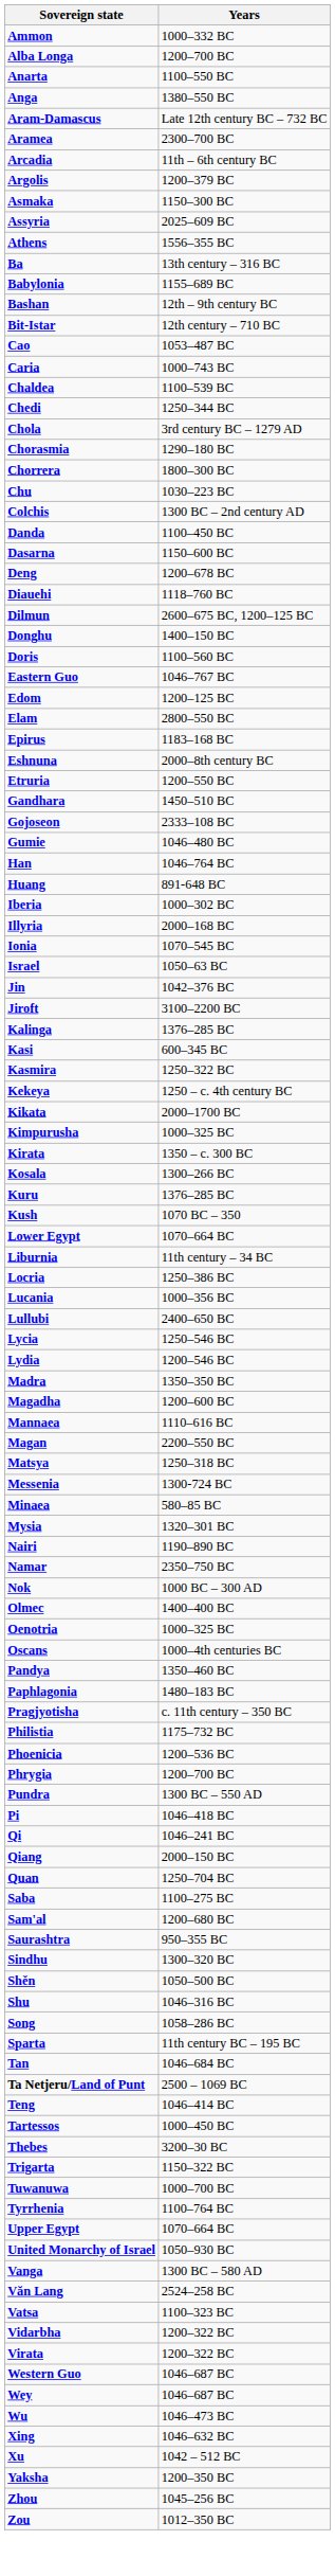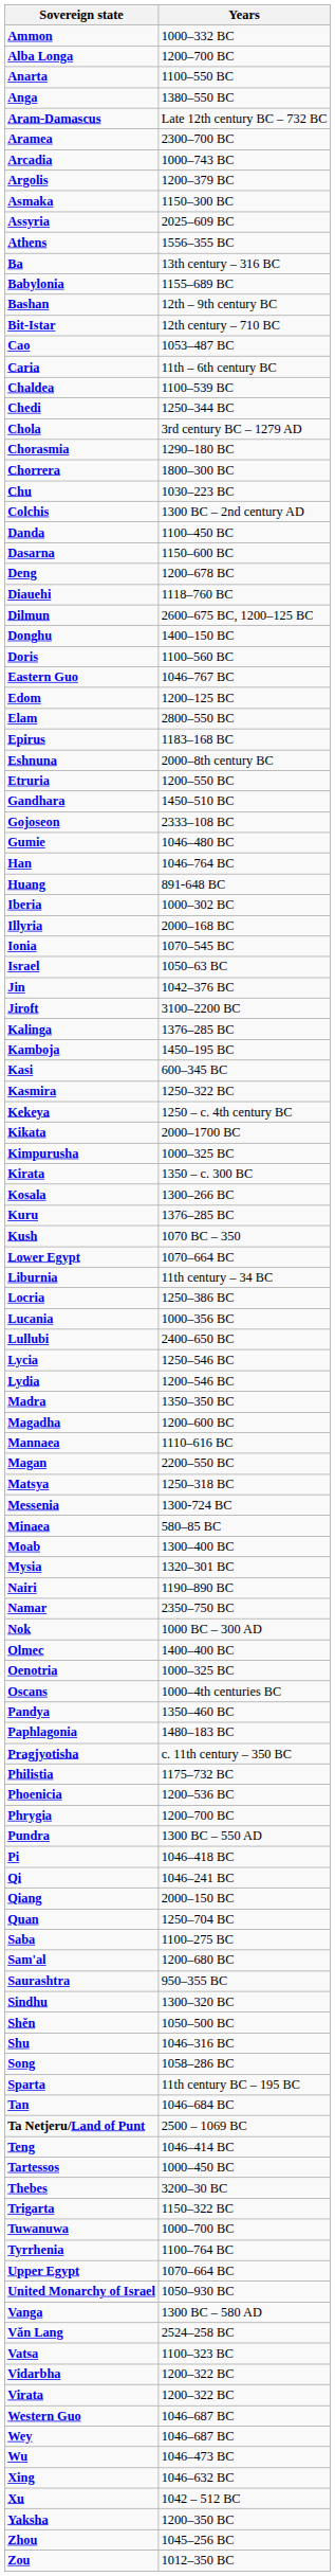 <table class=wikitable border="1">
 <tr>
 <th>Sovereign state</th>
 <th>Years</th>
 </tr>
 <tr>
 <td><strong><a href='#'>Ammon</a></strong></td>
 <td>1000–332 BC</td>
 </tr>
 <tr>
 <td><strong><a href='#'>Alba Longa</a></strong></td>
 <td>1200–700 BC</td>
 </tr>
 <tr>
 <td><strong><a href='#'>Anarta</a></strong></td>
 <td>1100–550 BC</td>
 </tr>
 <tr>
 <td><strong><a href='#'>Anga</a></strong></td>
 <td>1380–550 BC</td>
 </tr>
 <tr>
 <td><strong><a href='#'>Aram-Damascus</a></strong></td>
 <td>Late 12th century BC – 732 BC</td>
 </tr>
 <tr>
 <td><strong><a href='#'>Aramea</a></strong></td>
 <td>2300–700 BC</td>
 </tr>
 <tr>
 <td><strong><a href='#'>Arcadia</a></strong></td>
-<td>11th – 6th century BC</td>
+<td>1000–743 BC</td>
 </tr>
 <tr>
 <td><strong><a href='#'>Argolis</a></strong></td>
 <td>1200–379 BC</td>
 </tr>
 <tr>
 <td><strong><a href='#'>Asmaka</a></strong></td>
 <td>1150–300 BC</td>
 </tr>
 <tr>
 <td><strong><a href='#'>Assyria</a></strong></td>
 <td>2025–609 BC</td>
 </tr>
 <tr>
 <td><strong><a href='#'>Athens</a></strong></td>
 <td>1556–355 BC</td>
 </tr>
 <tr>
 <td><strong><a href='#'>Ba</a></strong></td>
 <td>13th century – 316 BC</td>
 </tr>
 <tr>
 <td><strong><a href='#'>Babylonia</a></strong></td>
 <td>1155–689 BC</td>
 </tr>
 <tr>
 <td><strong><a href='#'>Bashan</a></strong></td>
 <td>12th – 9th century BC</td>
 </tr>
 <tr>
 <td><strong><a href='#'>Bit-Istar</a></strong></td>
 <td>12th century – 710 BC</td>
 </tr>
 <tr>
 <td><strong><a href='#'>Cao</a></strong></td>
 <td>1053–487 BC</td>
 </tr>
 <tr>
 <td><strong><a href='#'>Caria</a></strong></td>
-<td>1000–743 BC</td>
+<td>11th – 6th century BC</td>
 </tr>
 <tr>
 <td><strong><a href='#'>Chaldea</a></strong></td>
 <td>1100–539 BC</td>
 </tr>
 <tr>
 <td><strong><a href='#'>Chedi</a></strong></td>
 <td>1250–344 BC</td>
 </tr>
 <tr>
 <td><strong><a href='#'>Chola</a></strong></td>
 <td>3rd century BC – 1279 AD</td>
 </tr>
 <tr>
 <td><strong><a href='#'>Chorasmia</a></strong></td>
 <td>1290–180 BC</td>
 </tr>
 <tr>
 <td><strong><a href='#'>Chorrera</a></strong></td>
 <td>1800–300 BC</td>
 </tr>
 <tr>
 <td><strong><a href='#'>Chu</a></strong></td>
 <td>1030–223 BC</td>
 </tr>
 <tr>
 <td><strong><a href='#'>Colchis</a></strong></td>
 <td>1300 BC – 2nd century AD</td>
 </tr>
 <tr>
 <td><strong><a href='#'>Danda</a></strong></td>
 <td>1100–450 BC</td>
 </tr>
 <tr>
 <td><strong><a href='#'>Dasarna</a></strong></td>
 <td>1150–600 BC</td>
 </tr>
 <tr>
 <td><strong><a href='#'>Deng</a></strong></td>
 <td>1200–678 BC</td>
 </tr>
 <tr>
 <td><strong><a href='#'>Diauehi</a></strong></td>
 <td>1118–760 BC</td>
 </tr>
 <tr>
 <td><strong><a href='#'>Dilmun</a></strong></td>
 <td>2600–675 BC, 1200–125 BC</td>
 </tr>
 <tr>
 <td><strong><a href='#'>Donghu</a></strong></td>
 <td>1400–150 BC</td>
 </tr>
 <tr>
 <td><strong><a href='#'>Doris</a></strong></td>
 <td>1100–560 BC</td>
 </tr>
 <tr>
 <td><strong><a href='#'>Eastern Guo</a></strong></td>
 <td>1046–767 BC</td>
 </tr>
 <tr>
 <td><strong><a href='#'>Edom</a></strong></td>
 <td>1200–125 BC</td>
 </tr>
 <tr>
 <td><strong><a href='#'>Elam</a></strong></td>
 <td>2800–550 BC</td>
 </tr>
 <tr>
 <td><strong><a href='#'>Epirus</a></strong></td>
 <td>1183–168 BC</td>
 </tr>
 <tr>
 <td><strong><a href='#'>Eshnuna</a></strong></td>
 <td>2000–8th century BC</td>
 </tr>
 <tr>
 <td><strong><a href='#'>Etruria</a></strong></td>
 <td>1200–550 BC</td>
 </tr>
 <tr>
 <td><strong><a href='#'>Gandhara</a></strong></td>
 <td>1450–510 BC</td>
 </tr>
 <tr>
 <td><strong><a href='#'>Gojoseon</a></strong></td>
 <td>2333–108 BC</td>
 </tr>
 <tr>
 <td><strong><a href='#'>Gumie</a></strong></td>
 <td>1046–480 BC</td>
 </tr>
 <tr>
 <td><strong><a href='#'>Han</a></strong></td>
 <td>1046–764 BC</td>
 </tr>
 <tr>
 <td><strong><a href='#'>Huang</a></strong></td>
 <td>891-648 BC</td>
 </tr>
 <tr>
 <td><strong><a href='#'>Iberia</a></strong></td>
 <td>1000–302 BC</td>
 </tr>
 <tr>
 <td><strong><a href='#'>Illyria</a></strong></td>
 <td>2000–168 BC</td>
 </tr>
 <tr>
 <td><strong><a href='#'>Ionia</a></strong></td>
 <td>1070–545 BC</td>
 </tr>
 <tr>
 <td><strong><a href='#'>Israel</a></strong></td>
 <td>1050–63 BC</td>
 </tr>
 <tr>
 <td><strong><a href='#'>Jin</a></strong></td>
 <td>1042–376 BC</td>
 </tr>
 <tr>
 <td><strong><a href='#'>Jiroft</a></strong></td>
 <td>3100–2200 BC</td>
 </tr>
 <tr>
 <td><strong><a href='#'>Kalinga</a></strong></td>
 <td>1376–285 BC</td>
 </tr>
 <tr>
+<td><strong><a href='#'>Kamboja</a></strong></td>
+<td>1450–195 BC</td>
+</tr>
+<tr>
 <td><strong><a href='#'>Kasi</a></strong></td>
 <td>600–345 BC</td>
 </tr>
 <tr>
 <td><strong><a href='#'>Kasmira</a></strong></td>
 <td>1250–322 BC</td>
 </tr>
 <tr>
 <td><strong><a href='#'>Kekeya</a></strong></td>
 <td>1250 – c. 4th century BC</td>
 </tr>
 <tr>
 <td><strong><a href='#'>Kikata</a></strong></td>
 <td>2000–1700 BC</td>
 </tr>
 <tr>
 <td><strong><a href='#'>Kimpurusha</a></strong></td>
 <td>1000–325 BC</td>
 </tr>
 <tr>
 <td><strong><a href='#'>Kirata</a></strong></td>
 <td>1350 – c. 300 BC</td>
 </tr>
 <tr>
 <td><strong><a href='#'>Kosala</a></strong></td>
 <td>1300–266 BC</td>
 </tr>
 <tr>
 <td><strong><a href='#'>Kuru</a></strong></td>
 <td>1376–285 BC</td>
 </tr>
 <tr>
 <td><strong><a href='#'>Kush</a></strong></td>
 <td>1070 BC – 350</td>
 </tr>
 <tr>
 <td><strong><a href='#'>Lower Egypt</a></strong></td>
 <td>1070–664 BC</td>
 </tr>
 <tr>
 <td><strong><a href='#'>Liburnia</a></strong></td>
 <td>11th century – 34 BC</td>
 </tr>
 <tr>
 <td><strong><a href='#'>Locria</a></strong></td>
 <td>1250–386 BC</td>
 </tr>
 <tr>
 <td><strong><a href='#'>Lucania</a></strong></td>
 <td>1000–356 BC</td>
 </tr>
 <tr>
 <td><strong><a href='#'>Lullubi</a></strong></td>
 <td>2400–650 BC</td>
 </tr>
 <tr>
 <td><strong><a href='#'>Lycia</a></strong></td>
 <td>1250–546 BC</td>
 </tr>
 <tr>
 <td><strong><a href='#'>Lydia</a></strong></td>
 <td>1200–546 BC</td>
 </tr>
 <tr>
 <td><strong><a href='#'>Madra</a></strong></td>
 <td>1350–350 BC</td>
 </tr>
 <tr>
 <td><strong><a href='#'>Magadha</a></strong></td>
 <td>1200–600 BC</td>
 </tr>
 <tr>
 <td><strong><a href='#'>Mannaea</a></strong></td>
 <td>1110–616 BC</td>
 </tr>
 <tr>
 <td><strong><a href='#'>Magan</a></strong></td>
 <td>2200–550 BC</td>
 </tr>
 <tr>
 <td><strong><a href='#'>Matsya</a></strong></td>
 <td>1250–318 BC</td>
 </tr>
 <tr>
 <td><strong><a href='#'>Messenia</a></strong></td>
 <td>1300-724 BC</td>
 </tr>
 <tr>
 <td><strong><a href='#'>Minaea</a></strong></td>
 <td>580–85 BC</td>
+</tr>
+<tr>
+<td><strong><a href='#'>Moab</a></strong></td>
+<td>1300–400 BC</td>
 </tr>
 <tr>
 <td><strong><a href='#'>Mysia</a></strong></td>
 <td>1320–301 BC</td>
 </tr>
 <tr>
 <td><strong><a href='#'>Nairi</a></strong></td>
 <td>1190–890 BC</td>
 </tr>
 <tr>
 <td><strong><a href='#'>Namar</a></strong></td>
 <td>2350–750 BC</td>
 </tr>
 <tr>
 <td><strong><a href='#'>Nok</a></strong></td>
 <td>1000 BC – 300 AD</td>
 </tr>
 <tr>
 <td><strong><a href='#'>Olmec</a></strong></td>
 <td>1400–400 BC</td>
 </tr>
 <tr>
 <td><strong><a href='#'>Oenotria</a></strong></td>
 <td>1000–325 BC</td>
 </tr>
 <tr>
 <td><strong><a href='#'>Oscans</a></strong></td>
 <td>1000–4th centuries BC</td>
 </tr>
 <tr>
 <td><strong><a href='#'>Pandya</a></strong></td>
 <td>1350–460 BC</td>
 </tr>
 <tr>
 <td><strong><a href='#'>Paphlagonia</a></strong></td>
 <td>1480–183 BC</td>
 </tr>
 <tr>
 <td><strong><a href='#'>Pragjyotisha</a></strong></td>
 <td>c. 11th century – 350 BC</td>
 </tr>
 <tr>
 <td><strong><a href='#'>Philistia</a></strong></td>
 <td>1175–732 BC</td>
 </tr>
 <tr>
 <td><strong><a href='#'>Phoenicia</a></strong></td>
 <td>1200–536 BC</td>
 </tr>
 <tr>
 <td><strong><a href='#'>Phrygia</a></strong></td>
 <td>1200–700 BC</td>
 </tr>
 <tr>
 <td><strong><a href='#'>Pundra</a></strong></td>
 <td>1300 BC – 550 AD</td>
 </tr>
 <tr>
 <td><strong><a href='#'>Pi</a></strong></td>
 <td>1046–418 BC</td>
 </tr>
 <tr>
 <td><strong><a href='#'>Qi</a></strong></td>
 <td>1046–241 BC</td>
 </tr>
 <tr>
 <td><strong><a href='#'>Qiang</a></strong></td>
 <td>2000–150 BC</td>
 </tr>
 <tr>
 <td><strong><a href='#'>Quan</a></strong></td>
 <td>1250–704 BC</td>
 </tr>
 <tr>
 <td><strong><a href='#'>Saba</a></strong></td>
 <td>1100–275 BC</td>
 </tr>
 <tr>
 <td><strong><a href='#'>Sam'al</a></strong></td>
 <td>1200–680 BC</td>
 </tr>
 <tr>
 <td><strong><a href='#'>Saurashtra</a></strong></td>
 <td>950–355 BC</td>
 </tr>
 <tr>
 <td><strong><a href='#'>Sindhu</a></strong></td>
 <td>1300–320 BC</td>
 </tr>
 <tr>
 <td><strong><a href='#'>Shěn</a></strong></td>
 <td>1050–500 BC</td>
 </tr>
 <tr>
 <td><strong><a href='#'>Shu</a></strong></td>
 <td>1046–316 BC</td>
 </tr>
 <tr>
 <td><strong><a href='#'>Song</a></strong></td>
 <td>1058–286 BC</td>
 </tr>
 <tr>
 <td><strong><a href='#'>Sparta</a></strong></td>
 <td>11th century BC – 195 BC</td>
 </tr>
 <tr>
 <td><strong><a href='#'>Tan</a></strong></td>
 <td>1046–684 BC</td>
 </tr>
 <tr>
 <td><strong>Ta Netjeru/<a href='#'>Land of Punt</a></strong></td>
 <td>2500 – 1069 BC</td>
 </tr>
 <tr>
 <td><strong><a href='#'>Teng</a></strong></td>
 <td>1046–414 BC</td>
 </tr>
 <tr>
 <td><strong><a href='#'>Tartessos</a></strong></td>
 <td>1000–450 BC</td>
 </tr>
 <tr>
 <td><strong><a href='#'>Thebes</a></strong></td>
 <td>3200–30 BC</td>
 </tr>
 <tr>
 <td><strong><a href='#'>Trigarta</a></strong></td>
 <td>1150–322 BC</td>
 </tr>
 <tr>
 <td><strong><a href='#'>Tuwanuwa</a></strong></td>
 <td>1000–700 BC</td>
 </tr>
 <tr>
 <td><strong><a href='#'>Tyrrhenia</a></strong></td>
 <td>1100–764 BC</td>
 </tr>
 <tr>
 <td><strong><a href='#'>Upper Egypt</a></strong></td>
 <td>1070–664 BC</td>
 </tr>
 <tr>
 <td><strong><a href='#'>United Monarchy of Israel</a></strong></td>
 <td>1050–930 BC</td>
 </tr>
 <tr>
 <td><strong><a href='#'>Vanga</a></strong></td>
 <td>1300 BC – 580 AD</td>
 </tr>
 <tr>
 <td><strong><a href='#'>Văn Lang</a></strong></td>
 <td>2524–258 BC</td>
 </tr>
 <tr>
 <td><strong><a href='#'>Vatsa</a></strong></td>
 <td>1100–323 BC</td>
 </tr>
 <tr>
 <td><strong><a href='#'>Vidarbha</a></strong></td>
 <td>1200–322 BC</td>
 </tr>
 <tr>
 <td><strong><a href='#'>Virata</a></strong></td>
 <td>1200–322 BC</td>
 </tr>
 <tr>
 <td><strong><a href='#'>Western Guo</a></strong></td>
 <td>1046–687 BC</td>
 </tr>
 <tr>
 <td><strong><a href='#'>Wey</a></strong></td>
 <td>1046–687 BC</td>
 </tr>
 <tr>
 <td><strong><a href='#'>Wu</a></strong></td>
 <td>1046–473 BC</td>
 </tr>
 <tr>
 <td><strong><a href='#'>Xing</a></strong></td>
 <td>1046–632 BC</td>
 </tr>
 <tr>
 <td><strong><a href='#'>Xu</a></strong></td>
 <td>1042 – 512 BC</td>
 </tr>
 <tr>
 <td><strong><a href='#'>Yaksha</a></strong></td>
 <td>1200–350 BC</td>
 </tr>
 <tr>
 <td><strong><a href='#'>Zhou</a></strong></td>
 <td>1045–256 BC</td>
 </tr>
 <tr>
 <td><strong><a href='#'>Zou</a></strong></td>
 <td>1012–350 BC</td>
 </tr>
 </table>
